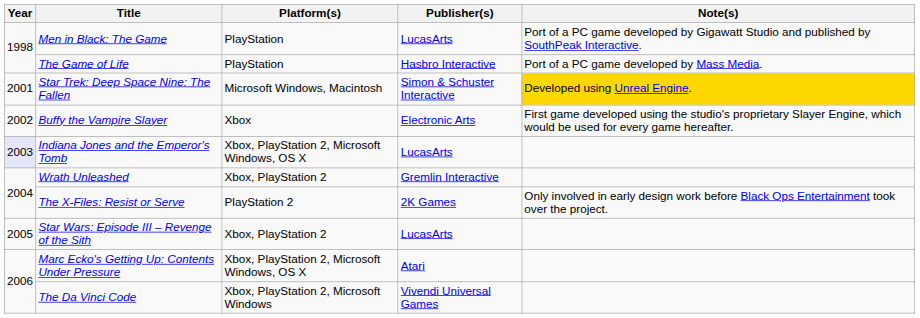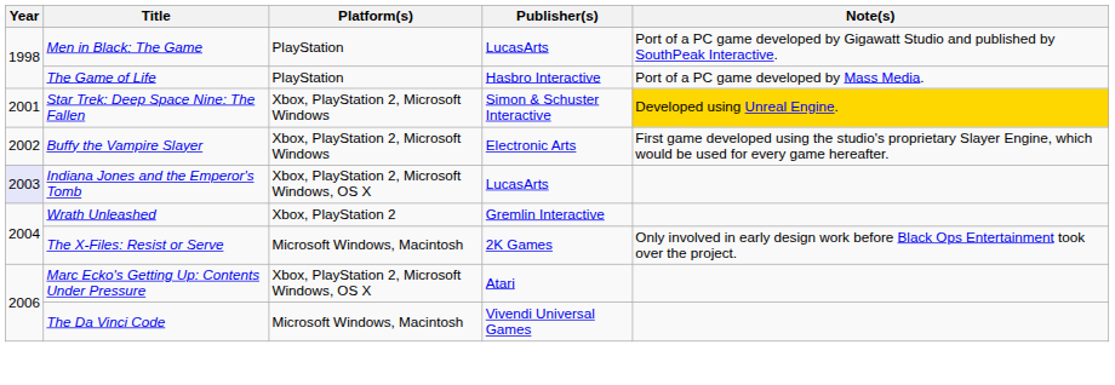 <table class="wikitable sortable">
 <tr>
 <th>Year</th>
 <th>Title</th>
 <th>Platform(s)</th>
 <th>Publisher(s)</th>
 <th>Note(s)</th>
 </tr>
 <tr>
 <td rowspan="2">1998</td>
 <td><em><a href='#'>Men in Black: The Game</a></em></td>
 <td>PlayStation</td>
 <td><a href='#'>LucasArts</a></td>
 <td>Port of a PC game developed by Gigawatt Studio and published by <a href='#'>SouthPeak Interactive</a>.</td>
 </tr>
 <tr>
 <td><em><a href='#'>The Game of Life</a></em></td>
 <td>PlayStation</td>
 <td><a href='#'>Hasbro Interactive</a></td>
 <td>Port of a PC game developed by <a href='#'>Mass Media</a>.</td>
 </tr>
 <tr>
 <td>2001</td>
 <td><em><a href='#'>Star Trek: Deep Space Nine: The Fallen</a></em></td>
-<td>Microsoft Windows, Macintosh</td>
+<td>Xbox, PlayStation 2, Microsoft Windows</td>
 <td><a href='#'>Simon & Schuster Interactive</a></td>
 <td style="background: gold;">Developed using <a href='#'>Unreal Engine</a>.</td>
 </tr>
 <tr>
 <td>2002</td>
 <td><em><a href='#'>Buffy the Vampire Slayer</a></em></td>
-<td>Xbox</td>
+<td>Xbox, PlayStation 2, Microsoft Windows</td>
 <td><a href='#'>Electronic Arts</a></td>
 <td>First game developed using the studio's proprietary Slayer Engine, which would be used for every game hereafter.</td>
 </tr>
 <tr>
 <td style="background: lavender;">2003</td>
 <td><em><a href='#'>Indiana Jones and the Emperor's Tomb</a></em></td>
 <td>Xbox, PlayStation 2, Microsoft Windows, OS X</td>
 <td><a href='#'>LucasArts</a></td>
 <td></td>
 </tr>
 <tr>
 <td rowspan="2">2004</td>
 <td><em><a href='#'>Wrath Unleashed</a></em></td>
 <td>Xbox, PlayStation 2</td>
 <td><a href='#'>Gremlin Interactive</a></td>
 <td></td>
 </tr>
 <tr>
 <td><em><a href='#'>The X-Files: Resist or Serve</a></em></td>
-<td>PlayStation 2</td>
+<td>Microsoft Windows, Macintosh</td>
 <td><a href='#'>2K Games</a></td>
 <td>Only involved in early design work before <a href='#'>Black Ops Entertainment</a> took over the project.</td>
-</tr>
-<tr>
-<td>2005</td>
-<td><em><a href='#'>Star Wars: Episode III – Revenge of the Sith</a></em></td>
-<td>Xbox, PlayStation 2</td>
-<td><a href='#'>LucasArts</a></td>
-<td></td>
 </tr>
 <tr>
 <td rowspan="2">2006</td>
 <td><em><a href='#'>Marc Ecko's Getting Up: Contents Under Pressure</a></em></td>
 <td>Xbox, PlayStation 2, Microsoft Windows, OS X</td>
 <td><a href='#'>Atari</a></td>
 <td></td>
 </tr>
 <tr>
 <td><em><a href='#'>The Da Vinci Code</a></em></td>
-<td>Xbox, PlayStation 2, Microsoft Windows</td>
+<td>Microsoft Windows, Macintosh</td>
 <td><a href='#'>Vivendi Universal Games</a></td>
 <td></td>
 </tr>
 </table>
